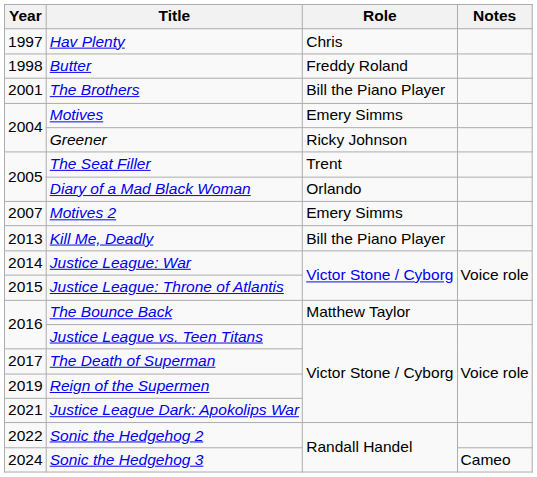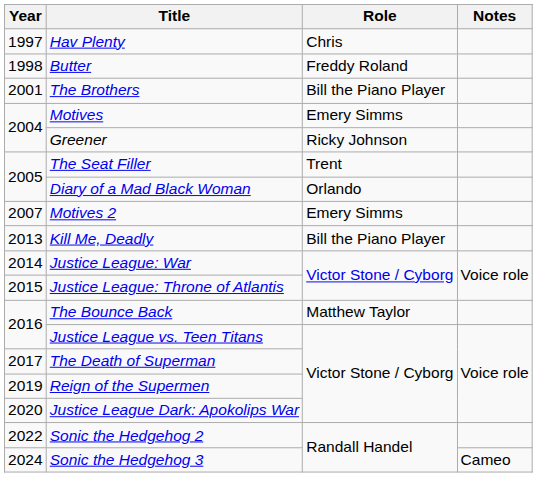 <table class="wikitable sortable" >
 <tr>
 <th>Year</th>
 <th>Title</th>
 <th>Role</th>
 <th class="unsortable">Notes</th>
 </tr>
 <tr>
 <td>1997</td>
 <td><em><a href='#'>Hav Plenty</a></em></td>
 <td>Chris</td>
 <td></td>
 </tr>
 <tr>
 <td>1998</td>
 <td><em><a href='#'>Butter</a></em></td>
 <td>Freddy Roland</td>
 <td></td>
 </tr>
 <tr>
 <td>2001</td>
 <td><em><a href='#'>The Brothers</a></em></td>
 <td>Bill the Piano Player</td>
 <td></td>
 </tr>
 <tr>
 <td rowspan=2>2004</td>
 <td><em><a href='#'>Motives</a></em></td>
 <td>Emery Simms</td>
 <td></td>
 </tr>
 <tr>
 <td><em>Greener</em></td>
 <td>Ricky Johnson</td>
 <td></td>
 </tr>
 <tr>
 <td rowspan=2>2005</td>
 <td><em><a href='#'>The Seat Filler</a></em></td>
 <td>Trent</td>
 <td></td>
 </tr>
 <tr>
 <td><em><a href='#'>Diary of a Mad Black Woman</a></em></td>
 <td>Orlando</td>
 <td></td>
 </tr>
 <tr>
 <td>2007</td>
 <td><em><a href='#'>Motives 2</a></em></td>
 <td>Emery Simms</td>
 <td></td>
 </tr>
 <tr>
 <td>2013</td>
 <td><em><a href='#'>Kill Me, Deadly</a></em></td>
 <td>Bill the Piano Player</td>
 <td></td>
 </tr>
 <tr>
 <td>2014</td>
 <td><em><a href='#'>Justice League: War</a></em> </td>
 <td rowspan="2"><a href='#'>Victor Stone / Cyborg</a></td>
 <td rowspan=2>Voice role</td>
 </tr>
 <tr>
 <td>2015</td>
 <td><em><a href='#'>Justice League: Throne of Atlantis</a></em></td>
 </tr>
 <tr>
 <td rowspan=2>2016</td>
 <td><em><a href='#'>The Bounce Back</a></em></td>
 <td>Matthew Taylor</td>
 <td></td>
 </tr>
 <tr>
 <td><em><a href='#'>Justice League vs. Teen Titans</a></em> </td>
 <td rowspan="4">Victor Stone / Cyborg</td>
 <td rowspan=4>Voice role</td>
 </tr>
 <tr>
 <td>2017</td>
 <td><em><a href='#'>The Death of Superman</a></em></td>
 </tr>
 <tr>
 <td>2019</td>
 <td><em><a href='#'>Reign of the Supermen</a></em></td>
 </tr>
 <tr>
-<td>2021</td>
+<td>2020</td>
 <td><em><a href='#'>Justice League Dark: Apokolips War</a></em></td>
 </tr>
 <tr>
 <td>2022</td>
 <td><em><a href='#'>Sonic the Hedgehog 2</a></em></td>
 <td rowspan="2">Randall Handel</td>
 <td></td>
 </tr>
 <tr>
 <td>2024</td>
 <td><em><a href='#'>Sonic the Hedgehog 3</a></em></td>
 <td>Cameo</td>
 </tr>
 </table>
